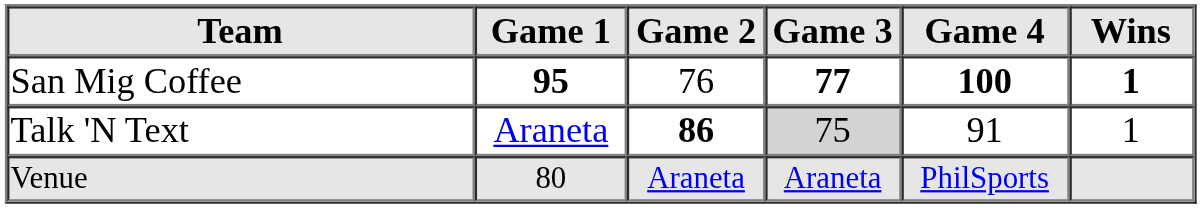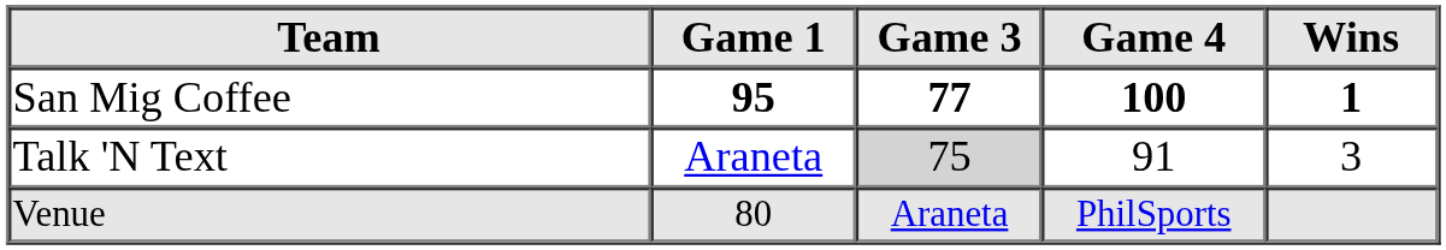 <table border=1 cellspacing=0 width=525 align=center>
 <tr style="text-align:center; background-color:#e6e6e6;">
 <th align=center width=30%>Team</th>
 <th width=8%>Game 1</th>
-<th width=8%>Game 2</th>
 <th width=8%>Game 3</th>
 <th width=8%>Game 4</th>
 <th width=8%>Wins</th>
 </tr>
 <tr style="text-align:center;">
 <td align=left>San Mig Coffee</td>
 <td><strong>95</strong></td>
-<td>76</td>
 <td><strong>77</strong></td>
 <td><strong>100</strong></td>
 <td><strong>1</strong></td>
 </tr>
 <tr style="text-align:center;">
 <td align=left>Talk 'N Text</td>
 <td><a href='#'>Araneta</a></td>
-<td><strong>86</strong></td>
 <td style="background: lightgrey;">75</td>
 <td>91</td>
-<td>1</td>
+<td>3</td>
 </tr>
 <tr style="text-align:center; font-size: 85%; background-color:#e6e6e6;">
 <td align=left>Venue</td>
 <td>80</td>
 <td><a href='#'>Araneta</a></td>
-<td><a href='#'>Araneta</a></td>
 <td><a href='#'>PhilSports</a></td>
 <td></td>
 </tr>
 </table>
